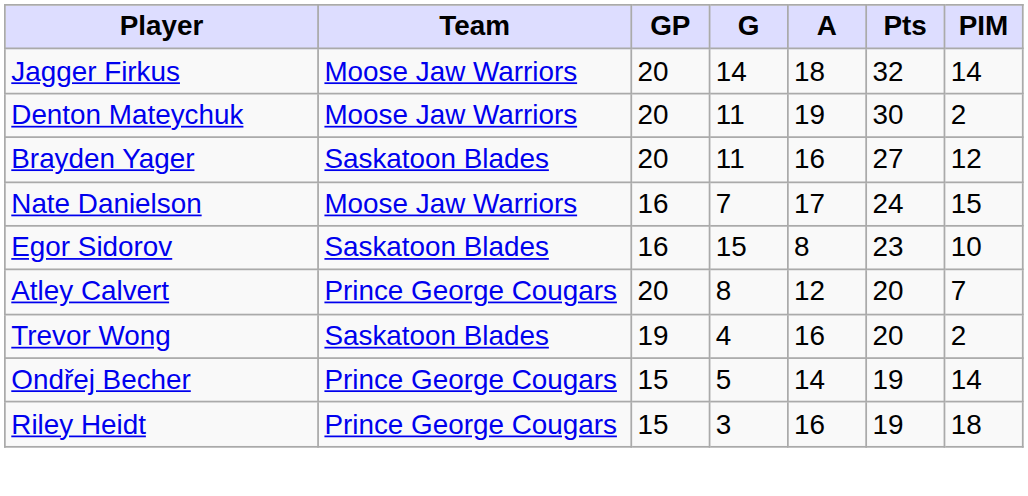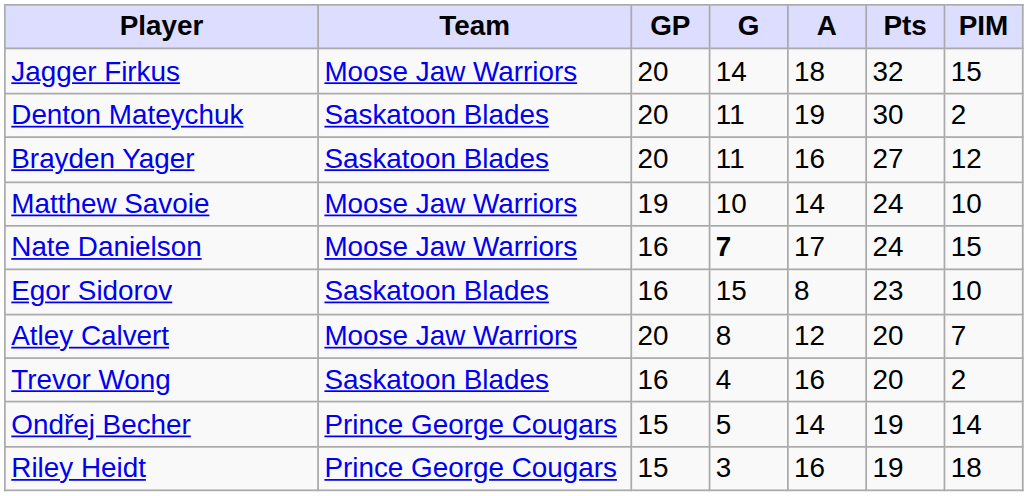 <table class="wikitable">
 <tr>
 <th style="background:#ddf; width:30%;">Player</th>
 <th style="background:#ddf; width:30%;">Team</th>
 <th style="background:#ddf; width:7.5%;">GP</th>
 <th style="background:#ddf; width:7.5%;">G</th>
 <th style="background:#ddf; width:7.5%;">A</th>
 <th style="background:#ddf; width:7.5%;">Pts</th>
 <th style="background:#ddf; width:7.5%;">PIM</th>
 </tr>
 <tr>
 <td><a href='#'>Jagger Firkus</a></td>
 <td><a href='#'>Moose Jaw Warriors</a></td>
 <td>20</td>
 <td>14</td>
 <td>18</td>
 <td>32</td>
-<td>14</td>
+<td>15</td>
 </tr>
 <tr>
 <td><a href='#'>Denton Mateychuk</a></td>
-<td><a href='#'>Moose Jaw Warriors</a></td>
+<td><a href='#'>Saskatoon Blades</a></td>
 <td>20</td>
 <td>11</td>
 <td>19</td>
 <td>30</td>
 <td>2</td>
 </tr>
 <tr>
 <td><a href='#'>Brayden Yager</a></td>
 <td><a href='#'>Saskatoon Blades</a></td>
 <td>20</td>
 <td>11</td>
 <td>16</td>
 <td>27</td>
 <td>12</td>
 </tr>
 <tr>
+<td><a href='#'>Matthew Savoie</a></td>
+<td><a href='#'>Moose Jaw Warriors</a></td>
+<td>19</td>
+<td>10</td>
+<td>14</td>
+<td>24</td>
+<td>10</td>
+</tr>
+<tr>
 <td><a href='#'>Nate Danielson</a></td>
 <td><a href='#'>Moose Jaw Warriors</a></td>
 <td>16</td>
-<td>7</td>
+<td><strong>7</strong></td>
 <td>17</td>
 <td>24</td>
 <td>15</td>
 </tr>
 <tr>
 <td><a href='#'>Egor Sidorov</a></td>
 <td><a href='#'>Saskatoon Blades</a></td>
 <td>16</td>
 <td>15</td>
 <td>8</td>
 <td>23</td>
 <td>10</td>
 </tr>
 <tr>
 <td><a href='#'>Atley Calvert</a></td>
-<td><a href='#'>Prince George Cougars</a></td>
+<td><a href='#'>Moose Jaw Warriors</a></td>
 <td>20</td>
 <td>8</td>
 <td>12</td>
 <td>20</td>
 <td>7</td>
 </tr>
 <tr>
 <td><a href='#'>Trevor Wong</a></td>
 <td><a href='#'>Saskatoon Blades</a></td>
-<td>19</td>
+<td>16</td>
 <td>4</td>
 <td>16</td>
 <td>20</td>
 <td>2</td>
 </tr>
 <tr>
 <td><a href='#'>Ondřej Becher</a></td>
 <td><a href='#'>Prince George Cougars</a></td>
 <td>15</td>
 <td>5</td>
 <td>14</td>
 <td>19</td>
 <td>14</td>
 </tr>
 <tr>
 <td><a href='#'>Riley Heidt</a></td>
 <td><a href='#'>Prince George Cougars</a></td>
 <td>15</td>
 <td>3</td>
 <td>16</td>
 <td>19</td>
 <td>18</td>
 </tr>
 </table>
